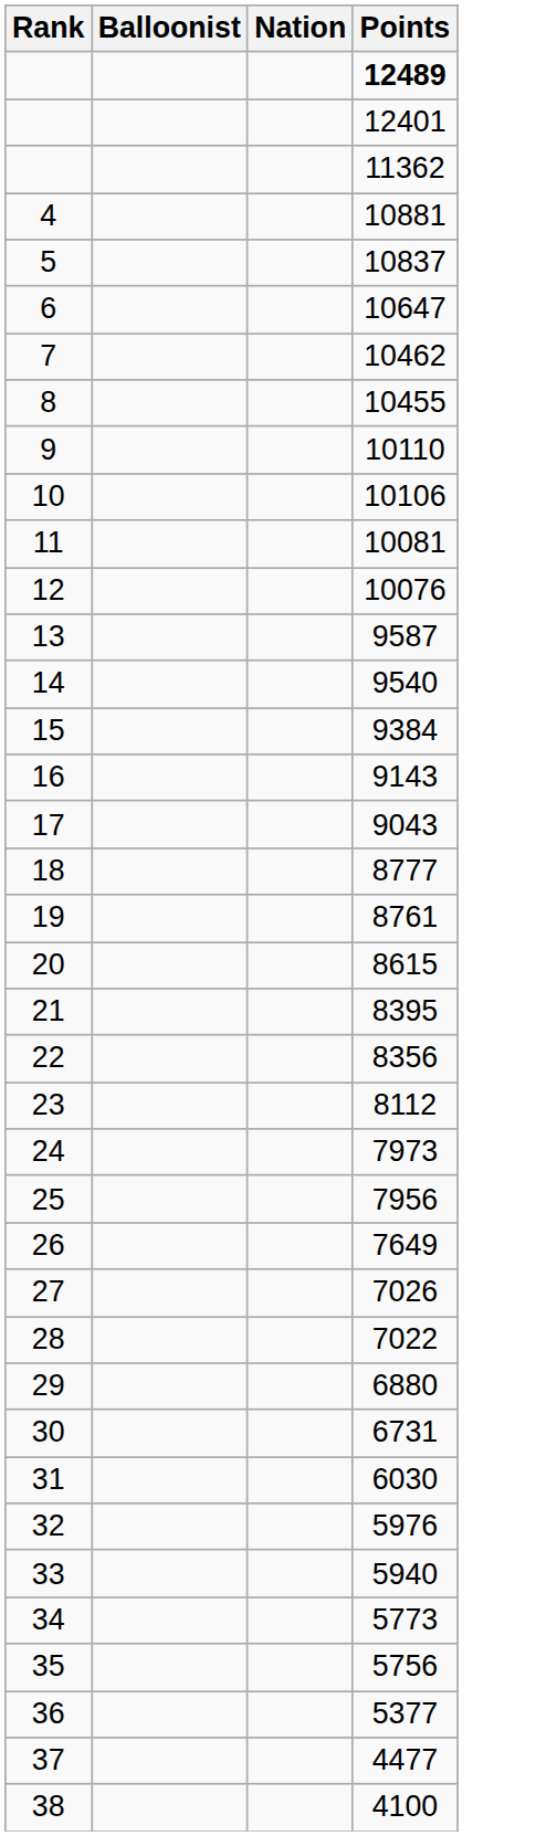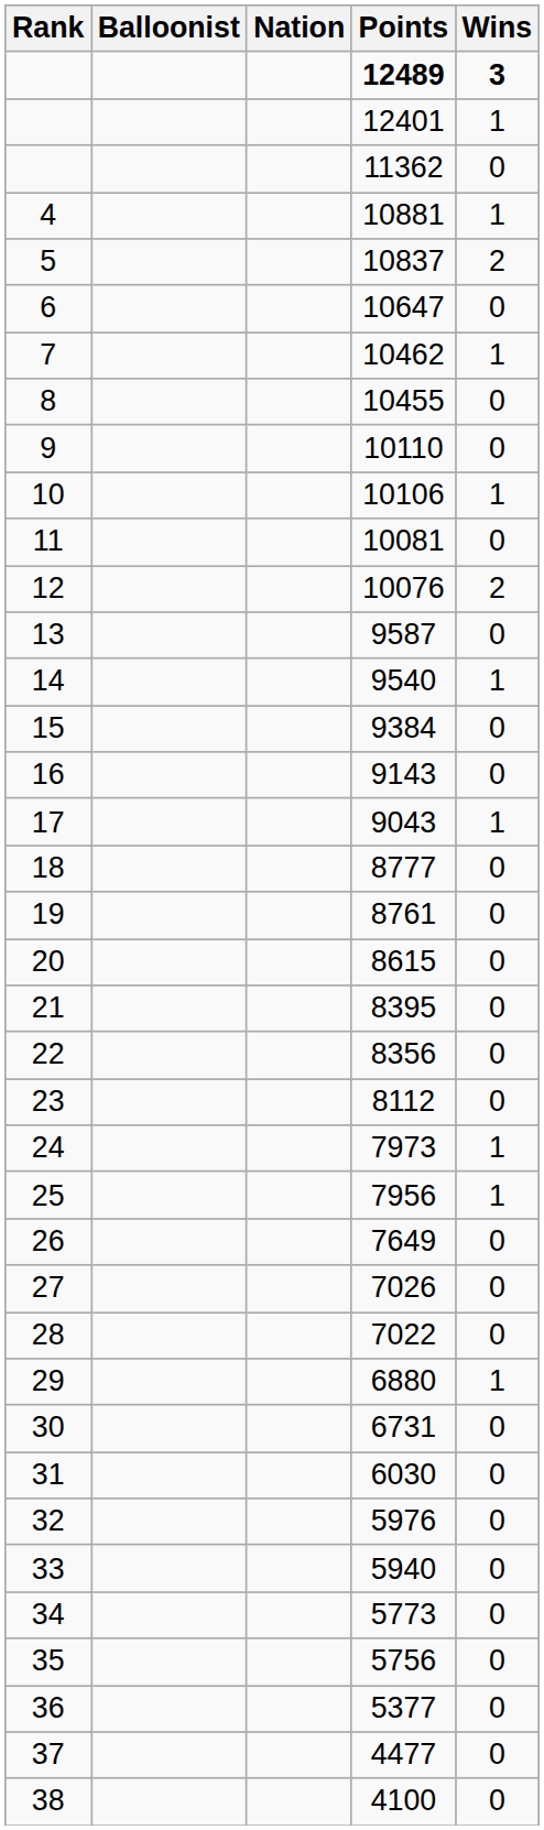 <table class="wikitable sortable" border="1" style="text-align:center">
 <tr align=center>
 <th>Rank</th>
 <th>Balloonist</th>
 <th>Nation</th>
 <th>Points</th>
+<th>Wins</th>
 </tr>
 <tr>
 <td></td>
 <td align=left></td>
 <td></td>
 <td><strong>12489</strong></td>
+<td><strong>3</strong></td>
 </tr>
 <tr>
 <td></td>
 <td align=left></td>
 <td></td>
 <td>12401</td>
+<td>1</td>
 </tr>
 <tr>
 <td></td>
 <td align=left></td>
 <td></td>
 <td>11362</td>
+<td>0</td>
 </tr>
 <tr>
 <td>4</td>
 <td align=left></td>
 <td></td>
 <td>10881</td>
+<td>1</td>
 </tr>
 <tr>
 <td>5</td>
 <td align=left></td>
 <td></td>
 <td>10837</td>
+<td>2</td>
 </tr>
 <tr>
 <td>6</td>
 <td align=left></td>
 <td></td>
 <td>10647</td>
+<td>0</td>
 </tr>
 <tr>
 <td>7</td>
 <td align=left></td>
 <td></td>
 <td>10462</td>
+<td>1</td>
 </tr>
 <tr>
 <td>8</td>
 <td align=left></td>
 <td></td>
 <td>10455</td>
+<td>0</td>
 </tr>
 <tr>
 <td>9</td>
 <td align=left></td>
 <td></td>
 <td>10110</td>
+<td>0</td>
 </tr>
 <tr>
 <td>10</td>
 <td align=left></td>
 <td></td>
 <td>10106</td>
+<td>1</td>
 </tr>
 <tr>
 <td>11</td>
 <td align=left></td>
 <td></td>
 <td>10081</td>
+<td>0</td>
 </tr>
 <tr>
 <td>12</td>
 <td align=left></td>
 <td></td>
 <td>10076</td>
+<td>2</td>
 </tr>
 <tr>
 <td>13</td>
 <td align=left></td>
 <td></td>
 <td>9587</td>
+<td>0</td>
 </tr>
 <tr>
 <td>14</td>
 <td align=left></td>
 <td></td>
 <td>9540</td>
+<td>1</td>
 </tr>
 <tr>
 <td>15</td>
 <td align=left></td>
 <td></td>
 <td>9384</td>
+<td>0</td>
 </tr>
 <tr>
 <td>16</td>
 <td align=left></td>
 <td></td>
 <td>9143</td>
+<td>0</td>
 </tr>
 <tr>
 <td>17</td>
 <td align=left></td>
 <td></td>
 <td>9043</td>
+<td>1</td>
 </tr>
 <tr>
 <td>18</td>
 <td align=left></td>
 <td></td>
 <td>8777</td>
+<td>0</td>
 </tr>
 <tr>
 <td>19</td>
 <td align=left></td>
 <td></td>
 <td>8761</td>
+<td>0</td>
 </tr>
 <tr>
 <td>20</td>
 <td align=left></td>
 <td></td>
 <td>8615</td>
+<td>0</td>
 </tr>
 <tr>
 <td>21</td>
 <td align=left></td>
 <td></td>
 <td>8395</td>
+<td>0</td>
 </tr>
 <tr>
 <td>22</td>
 <td align=left></td>
 <td></td>
 <td>8356</td>
+<td>0</td>
 </tr>
 <tr>
 <td>23</td>
 <td align=left></td>
 <td></td>
 <td>8112</td>
+<td>0</td>
 </tr>
 <tr>
 <td>24</td>
 <td align=left></td>
 <td></td>
 <td>7973</td>
+<td>1</td>
 </tr>
 <tr>
 <td>25</td>
 <td align=left></td>
 <td></td>
 <td>7956</td>
+<td>1</td>
 </tr>
 <tr>
 <td>26</td>
 <td align=left></td>
 <td></td>
 <td>7649</td>
+<td>0</td>
 </tr>
 <tr>
 <td>27</td>
 <td align=left></td>
 <td></td>
 <td>7026</td>
+<td>0</td>
 </tr>
 <tr>
 <td>28</td>
 <td align=left></td>
 <td></td>
 <td>7022</td>
+<td>0</td>
 </tr>
 <tr>
 <td>29</td>
 <td align=left></td>
 <td></td>
 <td>6880</td>
+<td>1</td>
 </tr>
 <tr>
 <td>30</td>
 <td align=left></td>
 <td></td>
 <td>6731</td>
+<td>0</td>
 </tr>
 <tr>
 <td>31</td>
 <td align=left></td>
 <td></td>
 <td>6030</td>
+<td>0</td>
 </tr>
 <tr>
 <td>32</td>
 <td align=left></td>
 <td></td>
 <td>5976</td>
+<td>0</td>
 </tr>
 <tr>
 <td>33</td>
 <td align=left></td>
 <td></td>
 <td>5940</td>
+<td>0</td>
 </tr>
 <tr>
 <td>34</td>
 <td align=left></td>
 <td></td>
 <td>5773</td>
+<td>0</td>
 </tr>
 <tr>
 <td>35</td>
 <td align=left></td>
 <td></td>
 <td>5756</td>
+<td>0</td>
 </tr>
 <tr>
 <td>36</td>
 <td align=left></td>
 <td></td>
 <td>5377</td>
+<td>0</td>
 </tr>
 <tr>
 <td>37</td>
 <td align=left></td>
 <td></td>
 <td>4477</td>
+<td>0</td>
 </tr>
 <tr>
 <td>38</td>
 <td align=left></td>
 <td></td>
 <td>4100</td>
+<td>0</td>
 </tr>
 </table>
